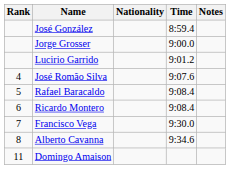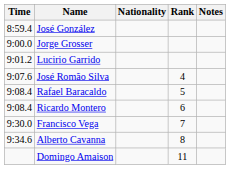 <table class="wikitable sortable" style="text-align:center">
 <tr>
-<th>Rank</th>
+<th>Time</th>
 <th>Name</th>
 <th>Nationality</th>
-<th>Time</th>
+<th>Rank</th>
 <th>Notes</th>
 </tr>
 <tr>
-<td></td>
+<td>8:59.4</td>
 <td align=left><a href='#'>José González</a></td>
 <td align=left></td>
-<td>8:59.4</td>
+<td></td>
+<td></td>
+</tr>
+<tr>
+<td>9:00.0</td>
+<td align=left><a href='#'>Jorge Grosser</a></td>
+<td align=left></td>
+<td></td>
+<td></td>
+</tr>
+<tr>
+<td>9:01.2</td>
+<td align=left><a href='#'>Lucirio Garrido</a></td>
+<td align=left></td>
+<td></td>
+<td></td>
+</tr>
+<tr>
+<td>9:07.6</td>
+<td align=left><a href='#'>José Romão Silva</a></td>
+<td align=left></td>
+<td>4</td>
+<td></td>
+</tr>
+<tr>
+<td>9:08.4</td>
+<td align=left><a href='#'>Rafael Baracaldo</a></td>
+<td align=left></td>
+<td>5</td>
+<td></td>
+</tr>
+<tr>
+<td>9:08.4</td>
+<td align=left><a href='#'>Ricardo Montero</a></td>
+<td align=left></td>
+<td>6</td>
+<td></td>
+</tr>
+<tr>
+<td>9:30.0</td>
+<td align=left><a href='#'>Francisco Vega</a></td>
+<td align=left></td>
+<td>7</td>
+<td></td>
+</tr>
+<tr>
+<td>9:34.6</td>
+<td align=left><a href='#'>Alberto Cavanna</a></td>
+<td align=left></td>
+<td>8</td>
 <td></td>
 </tr>
 <tr>
 <td></td>
-<td align=left><a href='#'>Jorge Grosser</a></td>
-<td align=left></td>
-<td>9:00.0</td>
-<td></td>
-</tr>
-<tr>
-<td></td>
-<td align=left><a href='#'>Lucirio Garrido</a></td>
-<td align=left></td>
-<td>9:01.2</td>
-<td></td>
-</tr>
-<tr>
-<td>4</td>
-<td align=left><a href='#'>José Romão Silva</a></td>
-<td align=left></td>
-<td>9:07.6</td>
-<td></td>
-</tr>
-<tr>
-<td>5</td>
-<td align=left><a href='#'>Rafael Baracaldo</a></td>
-<td align=left></td>
-<td>9:08.4</td>
-<td></td>
-</tr>
-<tr>
-<td>6</td>
-<td align=left><a href='#'>Ricardo Montero</a></td>
-<td align=left></td>
-<td>9:08.4</td>
-<td></td>
-</tr>
-<tr>
-<td>7</td>
-<td align=left><a href='#'>Francisco Vega</a></td>
-<td align=left></td>
-<td>9:30.0</td>
-<td></td>
-</tr>
-<tr>
-<td>8</td>
-<td align=left><a href='#'>Alberto Cavanna</a></td>
-<td align=left></td>
-<td>9:34.6</td>
-<td></td>
-</tr>
-<tr>
-<td>11</td>
 <td align=left><a href='#'>Domingo Amaison</a></td>
 <td align=left></td>
-<td></td>
+<td>11</td>
 <td></td>
 </tr>
 </table>
